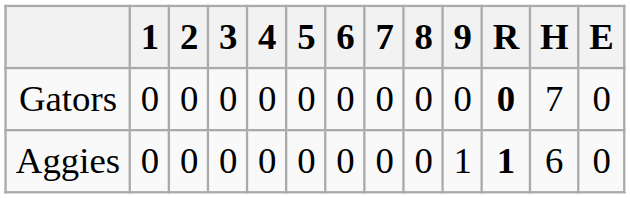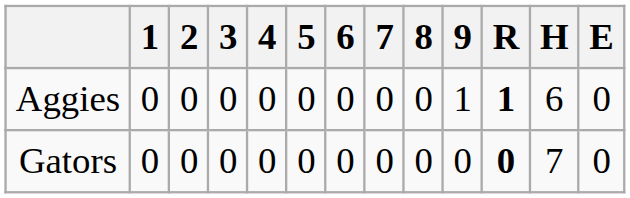 <table align = right border="2" cellpadding="4" cellspacing="0" style="margin: 1em 1em 1em 1em; background: #F9F9F9; border: 1px #aaa solid; border-collapse: collapse;">
 <tr align=center style="background: #F2F2F2;">
 <th></th>
 <th>1</th>
 <th>2</th>
 <th>3</th>
 <th>4</th>
 <th>5</th>
 <th>6</th>
 <th>7</th>
 <th>8</th>
 <th>9</th>
 <th>R</th>
 <th>H</th>
 <th>E</th>
 </tr>
 <tr align=center>
+<td>Aggies</td>
+<td>0</td>
+<td>0</td>
+<td>0</td>
+<td>0</td>
+<td>0</td>
+<td>0</td>
+<td>0</td>
+<td>0</td>
+<td>1</td>
+<td><strong>1</strong></td>
+<td>6</td>
+<td>0</td>
+</tr>
+<tr align=center>
 <td>Gators</td>
 <td>0</td>
 <td>0</td>
 <td>0</td>
 <td>0</td>
 <td>0</td>
 <td>0</td>
 <td>0</td>
 <td>0</td>
 <td>0</td>
 <td><strong>0</strong></td>
 <td>7</td>
 <td>0</td>
 </tr>
-<tr align=center>
-<td>Aggies</td>
-<td>0</td>
-<td>0</td>
-<td>0</td>
-<td>0</td>
-<td>0</td>
-<td>0</td>
-<td>0</td>
-<td>0</td>
-<td>1</td>
-<td><strong>1</strong></td>
-<td>6</td>
-<td>0</td>
-</tr>
 </table>
